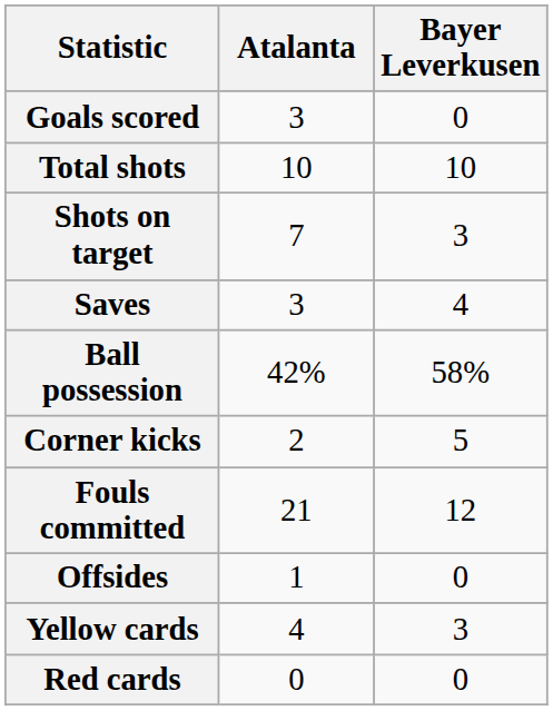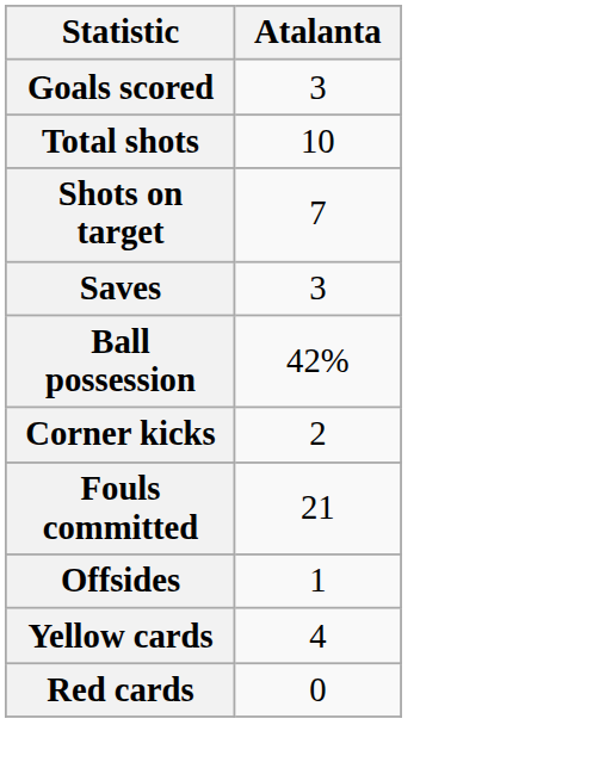 <table class="wikitable plainrowheaders" style="text-align:center">
 <tr>
 <th scope="col" style="width:100px">Statistic</th>
 <th scope="col" style="width:70px">Atalanta</th>
-<th scope="col" style="width:70px">Bayer Leverkusen</th>
 </tr>
 <tr>
 <th scope=row>Goals scored</th>
 <td>3</td>
-<td>0</td>
 </tr>
 <tr>
 <th scope=row>Total shots</th>
-<td>10</td>
 <td>10</td>
 </tr>
 <tr>
 <th scope=row>Shots on target</th>
 <td>7</td>
-<td>3</td>
 </tr>
 <tr>
 <th scope=row>Saves</th>
 <td>3</td>
-<td>4</td>
 </tr>
 <tr>
 <th scope=row>Ball possession</th>
 <td>42%</td>
-<td>58%</td>
 </tr>
 <tr>
 <th scope=row>Corner kicks</th>
 <td>2</td>
-<td>5</td>
 </tr>
 <tr>
 <th scope=row>Fouls committed</th>
 <td>21</td>
-<td>12</td>
 </tr>
 <tr>
 <th scope=row>Offsides</th>
 <td>1</td>
-<td>0</td>
 </tr>
 <tr>
 <th scope=row>Yellow cards</th>
 <td>4</td>
-<td>3</td>
 </tr>
 <tr>
 <th scope=row>Red cards</th>
 <td>0</td>
-<td>0</td>
 </tr>
 </table>
